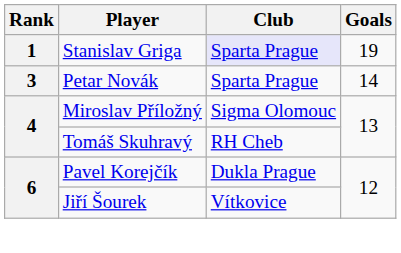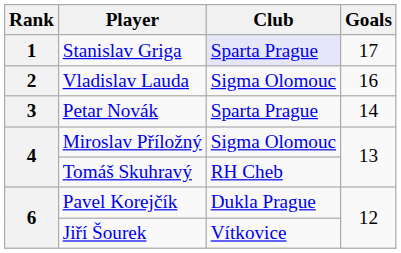 <table class="wikitable" style="text-align:center">
 <tr>
 <th>Rank</th>
 <th>Player</th>
 <th>Club</th>
 <th>Goals</th>
 </tr>
 <tr>
 <th>1</th>
 <td align="left"> <a href='#'>Stanislav Griga</a></td>
 <td align="left" style="background: lavender;"><a href='#'>Sparta Prague</a></td>
-<td>19</td>
+<td>17</td>
+</tr>
+<tr>
+<th>2</th>
+<td align="left"> <a href='#'>Vladislav Lauda</a></td>
+<td align="left"><a href='#'>Sigma Olomouc</a></td>
+<td>16</td>
 </tr>
 <tr>
 <th>3</th>
 <td align="left"> <a href='#'>Petar Novák</a></td>
 <td align="left"><a href='#'>Sparta Prague</a></td>
 <td>14</td>
 </tr>
 <tr>
 <th rowspan="2">4</th>
 <td align="left"> <a href='#'>Miroslav Příložný</a></td>
 <td align="left"><a href='#'>Sigma Olomouc</a></td>
 <td rowspan="2">13</td>
 </tr>
 <tr>
 <td align="left"> <a href='#'>Tomáš Skuhravý</a></td>
 <td align="left"><a href='#'>RH Cheb</a></td>
 </tr>
 <tr>
 <th rowspan="2">6</th>
 <td align="left"> <a href='#'>Pavel Korejčík</a></td>
 <td align="left"><a href='#'>Dukla Prague</a></td>
 <td rowspan="2">12</td>
 </tr>
 <tr>
 <td align="left"> <a href='#'>Jiří Šourek</a></td>
 <td align="left"><a href='#'>Vítkovice</a></td>
 </tr>
 </table>
